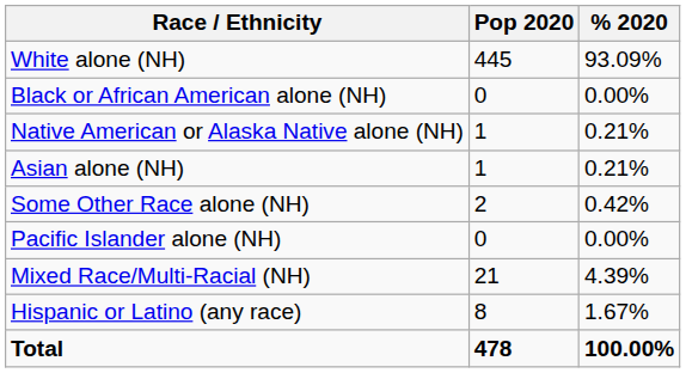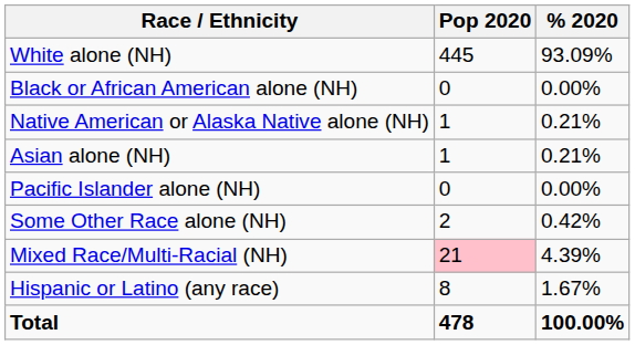 <table class="wikitable">
 <tr>
 <th>Race / Ethnicity</th>
 <th>Pop 2020</th>
 <th>% 2020</th>
 </tr>
 <tr>
 <td><a href='#'>White</a> alone (NH)</td>
 <td>445</td>
 <td>93.09%</td>
 </tr>
 <tr>
 <td><a href='#'>Black or African American</a> alone (NH)</td>
 <td>0</td>
 <td>0.00%</td>
 </tr>
 <tr>
 <td><a href='#'>Native American</a> or <a href='#'>Alaska Native</a> alone (NH)</td>
 <td>1</td>
 <td>0.21%</td>
 </tr>
 <tr>
 <td><a href='#'>Asian</a> alone (NH)</td>
 <td>1</td>
 <td>0.21%</td>
 </tr>
 <tr>
+<td><a href='#'>Pacific Islander</a> alone (NH)</td>
+<td>0</td>
+<td>0.00%</td>
+</tr>
+<tr>
 <td><a href='#'>Some Other Race</a> alone (NH)</td>
 <td>2</td>
 <td>0.42%</td>
 </tr>
 <tr>
-<td><a href='#'>Pacific Islander</a> alone (NH)</td>
-<td>0</td>
-<td>0.00%</td>
-</tr>
-<tr>
 <td><a href='#'>Mixed Race/Multi-Racial</a> (NH)</td>
-<td>21</td>
+<td style="background: pink;">21</td>
 <td>4.39%</td>
 </tr>
 <tr>
 <td><a href='#'>Hispanic or Latino</a> (any race)</td>
 <td>8</td>
 <td>1.67%</td>
 </tr>
 <tr>
 <td><strong>Total</strong></td>
 <td><strong>478</strong></td>
 <td><strong>100.00%</strong></td>
 </tr>
 </table>
